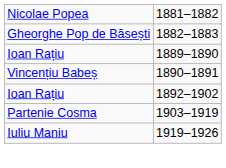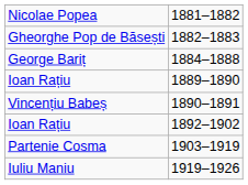 <table class=wikitable>
 <tr>
 <td><a href='#'>Nicolae Popea</a></td>
 <td>1881–1882</td>
 </tr>
 <tr>
 <td><a href='#'>Gheorghe Pop de Băsești</a></td>
 <td>1882–1883</td>
+</tr>
+<tr>
+<td><a href='#'>George Bariț</a></td>
+<td>1884–1888</td>
 </tr>
 <tr>
 <td><a href='#'>Ioan Rațiu</a></td>
 <td>1889–1890</td>
 </tr>
 <tr>
 <td><a href='#'>Vincențiu Babeș</a></td>
 <td>1890–1891</td>
 </tr>
 <tr>
 <td><a href='#'>Ioan Rațiu</a></td>
 <td>1892–1902</td>
 </tr>
 <tr>
 <td><a href='#'>Partenie Cosma</a></td>
 <td>1903–1919</td>
 </tr>
 <tr>
 <td><a href='#'>Iuliu Maniu</a></td>
 <td>1919–1926</td>
 </tr>
 </table>
